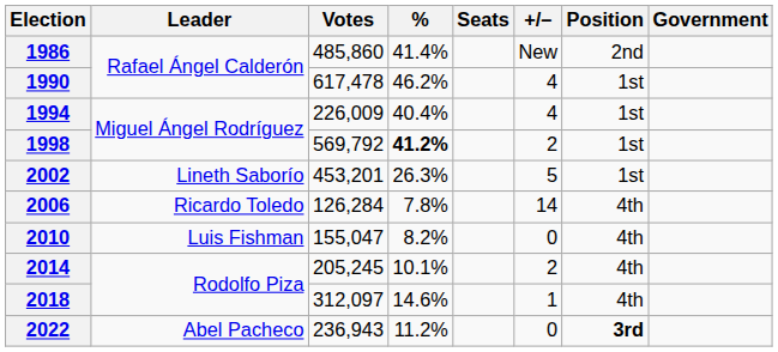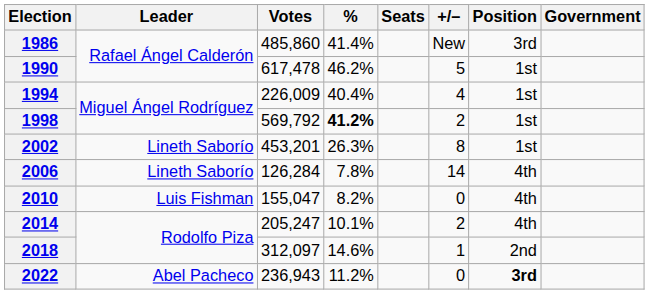 <table class=wikitable style="text-align: right;">
 <tr>
 <th>Election</th>
 <th>Leader</th>
 <th>Votes</th>
 <th>%</th>
 <th>Seats</th>
 <th>+/–</th>
 <th>Position</th>
 <th>Government</th>
 </tr>
 <tr>
 <th><a href='#'>1986</a></th>
 <td rowspan="2"><a href='#'>Rafael Ángel Calderón</a></td>
 <td>485,860</td>
 <td>41.4%</td>
 <td></td>
 <td>New</td>
-<td>2nd</td>
+<td> 3rd</td>
 <td></td>
 </tr>
 <tr>
 <th><a href='#'>1990</a></th>
 <td>617,478</td>
 <td>46.2%</td>
 <td></td>
-<td> 4</td>
+<td> 5</td>
 <td> 1st</td>
 <td></td>
 </tr>
 <tr>
 <th><a href='#'>1994</a></th>
 <td rowspan="2"><a href='#'>Miguel Ángel Rodríguez</a></td>
 <td>226,009</td>
 <td>40.4%</td>
 <td></td>
 <td> 4</td>
 <td> 1st</td>
 <td></td>
 </tr>
 <tr>
 <th><a href='#'>1998</a></th>
 <td>569,792</td>
 <td><strong>41.2%</strong></td>
 <td></td>
 <td> 2</td>
 <td> 1st</td>
 <td></td>
 </tr>
 <tr>
 <th><a href='#'>2002</a></th>
 <td><a href='#'>Lineth Saborío</a></td>
 <td>453,201</td>
 <td>26.3%</td>
 <td></td>
-<td> 5</td>
+<td> 8</td>
 <td>1st</td>
 <td></td>
 </tr>
 <tr>
 <th><a href='#'>2006</a></th>
-<td><a href='#'>Ricardo Toledo</a></td>
+<td><a href='#'>Lineth Saborío</a></td>
 <td>126,284</td>
 <td>7.8%</td>
 <td></td>
 <td> 14</td>
 <td> 4th</td>
 <td></td>
 </tr>
 <tr>
 <th><a href='#'>2010</a></th>
 <td><a href='#'>Luis Fishman</a></td>
 <td>155,047</td>
 <td>8.2%</td>
 <td></td>
 <td> 0</td>
 <td>4th</td>
 <td></td>
 </tr>
 <tr>
 <th><a href='#'>2014</a></th>
 <td rowspan="2"><a href='#'>Rodolfo Piza</a></td>
-<td>205,245</td>
+<td>205,247</td>
 <td>10.1%</td>
 <td></td>
 <td> 2</td>
 <td>4th</td>
 <td></td>
 </tr>
 <tr>
 <th><a href='#'>2018</a></th>
 <td>312,097</td>
 <td>14.6%</td>
 <td></td>
 <td> 1</td>
-<td>4th</td>
+<td>2nd</td>
 <td></td>
 </tr>
 <tr>
 <th><a href='#'>2022</a></th>
 <td><a href='#'>Abel Pacheco</a></td>
 <td>236,943</td>
 <td>11.2%</td>
 <td></td>
 <td> 0</td>
 <td><strong> 3rd</strong></td>
 <td></td>
 </tr>
 </table>
